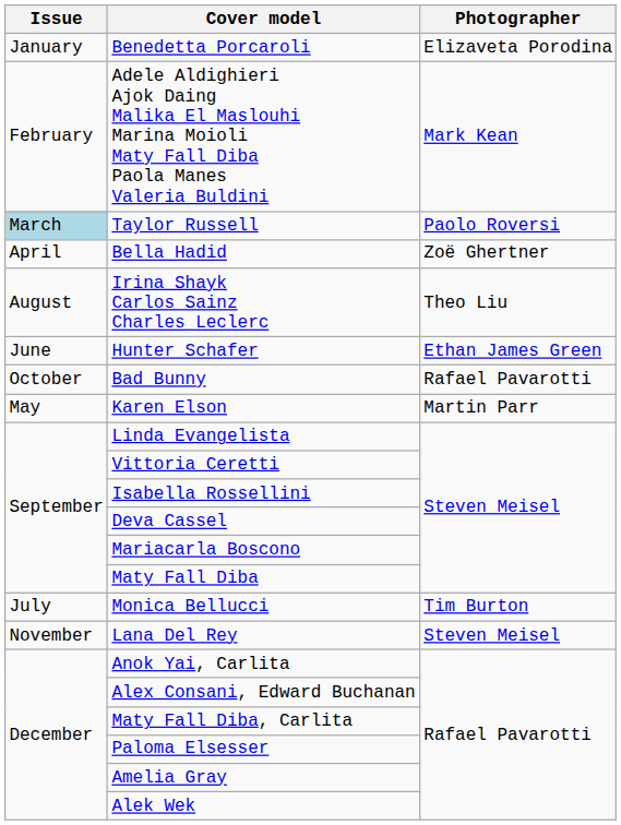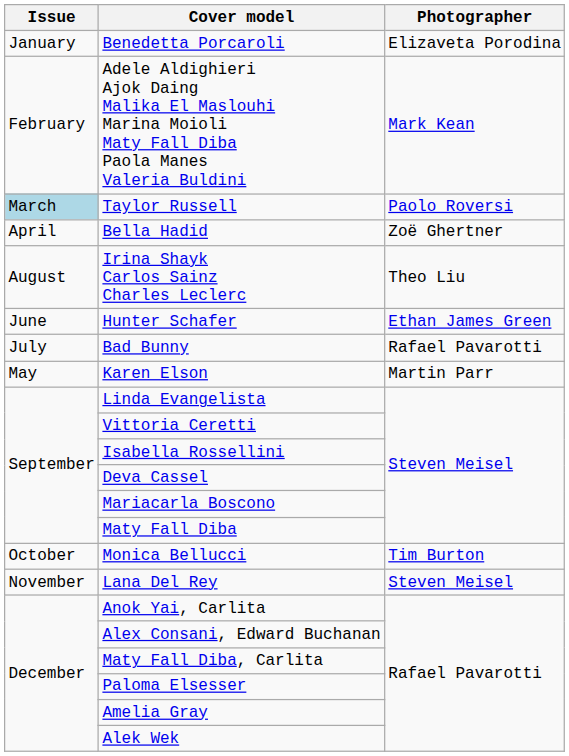 <table class="sortable wikitable">
 <tr>
 <th>Issue</th>
 <th>Cover model</th>
 <th>Photographer</th>
 </tr>
 <tr>
 <td>January</td>
 <td><a href='#'>Benedetta Porcaroli</a></td>
 <td>Elizaveta Porodina</td>
 </tr>
 <tr>
 <td>February</td>
 <td>Adele Aldighieri <br> Ajok Daing <br> <a href='#'>Malika El Maslouhi</a> <br> Marina Moioli <br> <a href='#'>Maty Fall Diba</a> <br> Paola Manes <br> <a href='#'>Valeria Buldini</a></td>
 <td><a href='#'>Mark Kean</a></td>
 </tr>
 <tr>
 <td style="background: lightblue;">March</td>
 <td><a href='#'>Taylor Russell</a></td>
 <td><a href='#'>Paolo Roversi</a></td>
 </tr>
 <tr>
 <td>April</td>
 <td><a href='#'>Bella Hadid</a></td>
 <td>Zoë Ghertner</td>
 </tr>
 <tr>
 <td>August</td>
 <td><a href='#'>Irina Shayk</a> <br> <a href='#'>Carlos Sainz</a> <br> <a href='#'>Charles Leclerc</a></td>
 <td>Theo Liu</td>
 </tr>
 <tr>
 <td>June</td>
 <td><a href='#'>Hunter Schafer</a></td>
 <td><a href='#'>Ethan James Green</a></td>
 </tr>
 <tr>
-<td>October</td>
+<td>July</td>
 <td><a href='#'>Bad Bunny</a></td>
 <td>Rafael Pavarotti</td>
 </tr>
 <tr>
 <td>May</td>
 <td><a href='#'>Karen Elson</a></td>
 <td>Martin Parr</td>
 </tr>
 <tr>
 <td rowspan=6>September</td>
 <td><a href='#'>Linda Evangelista</a></td>
 <td rowspan="6"><a href='#'>Steven Meisel</a></td>
 </tr>
 <tr>
 <td><a href='#'>Vittoria Ceretti</a></td>
 </tr>
 <tr>
 <td><a href='#'>Isabella Rossellini</a></td>
 </tr>
 <tr>
 <td><a href='#'>Deva Cassel</a></td>
 </tr>
 <tr>
 <td><a href='#'>Mariacarla Boscono</a></td>
 </tr>
 <tr>
 <td><a href='#'>Maty Fall Diba</a></td>
 </tr>
 <tr>
-<td>July</td>
+<td>October</td>
 <td><a href='#'>Monica Bellucci</a></td>
 <td><a href='#'>Tim Burton</a></td>
 </tr>
 <tr>
 <td>November</td>
 <td><a href='#'>Lana Del Rey</a></td>
 <td><a href='#'>Steven Meisel</a></td>
 </tr>
 <tr>
 <td rowspan="6">December</td>
 <td><a href='#'>Anok Yai</a>, Carlita</td>
 <td rowspan="6">Rafael Pavarotti</td>
 </tr>
 <tr>
 <td><a href='#'>Alex Consani</a>, Edward Buchanan</td>
 </tr>
 <tr>
 <td><a href='#'>Maty Fall Diba</a>, Carlita</td>
 </tr>
 <tr>
 <td><a href='#'>Paloma Elsesser</a></td>
 </tr>
 <tr>
 <td><a href='#'>Amelia Gray</a></td>
 </tr>
 <tr>
 <td><a href='#'>Alek Wek</a></td>
 </tr>
 </table>
